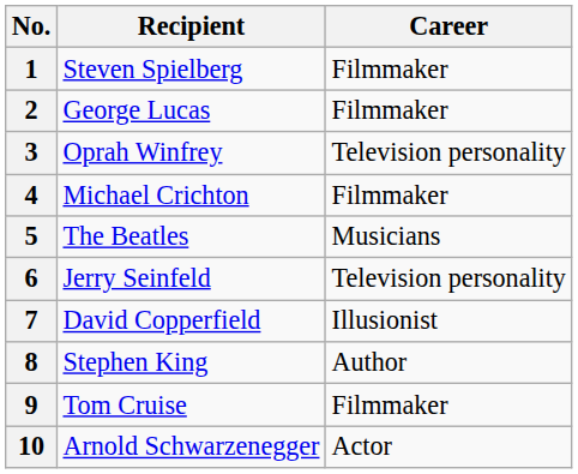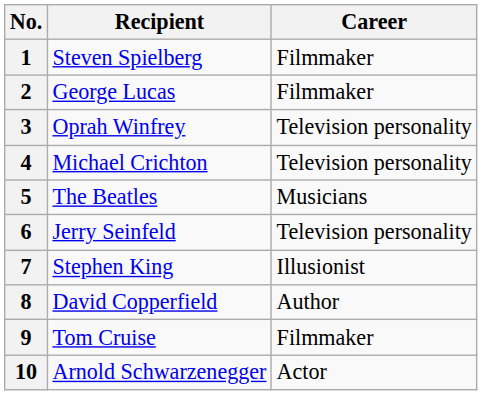 <table class="wikitable plainrowheaders">
 <tr>
 <th scope="col">No.</th>
 <th scope="col">Recipient</th>
 <th scope="col">Career</th>
 </tr>
 <tr>
 <th scope="row">1</th>
 <td> <a href='#'>Steven Spielberg</a></td>
 <td>Filmmaker</td>
 </tr>
 <tr>
 <th scope="row">2</th>
 <td> <a href='#'>George Lucas</a></td>
 <td>Filmmaker</td>
 </tr>
 <tr>
 <th scope="row">3</th>
 <td> <a href='#'>Oprah Winfrey</a></td>
 <td>Television personality</td>
 </tr>
 <tr>
 <th scope="row">4</th>
 <td> <a href='#'>Michael Crichton</a></td>
-<td>Filmmaker</td>
+<td>Television personality</td>
 </tr>
 <tr>
 <th scope="row">5</th>
 <td> <a href='#'>The Beatles</a></td>
 <td>Musicians</td>
 </tr>
 <tr>
 <th scope="row">6</th>
 <td> <a href='#'>Jerry Seinfeld</a></td>
 <td>Television personality</td>
 </tr>
 <tr>
 <th scope="row">7</th>
-<td> <a href='#'>David Copperfield</a></td>
+<td> <a href='#'>Stephen King</a></td>
 <td>Illusionist</td>
 </tr>
 <tr>
 <th scope="row">8</th>
-<td> <a href='#'>Stephen King</a></td>
+<td> <a href='#'>David Copperfield</a></td>
 <td>Author</td>
 </tr>
 <tr>
 <th scope="row">9</th>
 <td> <a href='#'>Tom Cruise</a></td>
 <td>Filmmaker</td>
 </tr>
 <tr>
 <th scope="row">10</th>
 <td> <a href='#'>Arnold Schwarzenegger</a></td>
 <td>Actor</td>
 </tr>
 </table>
